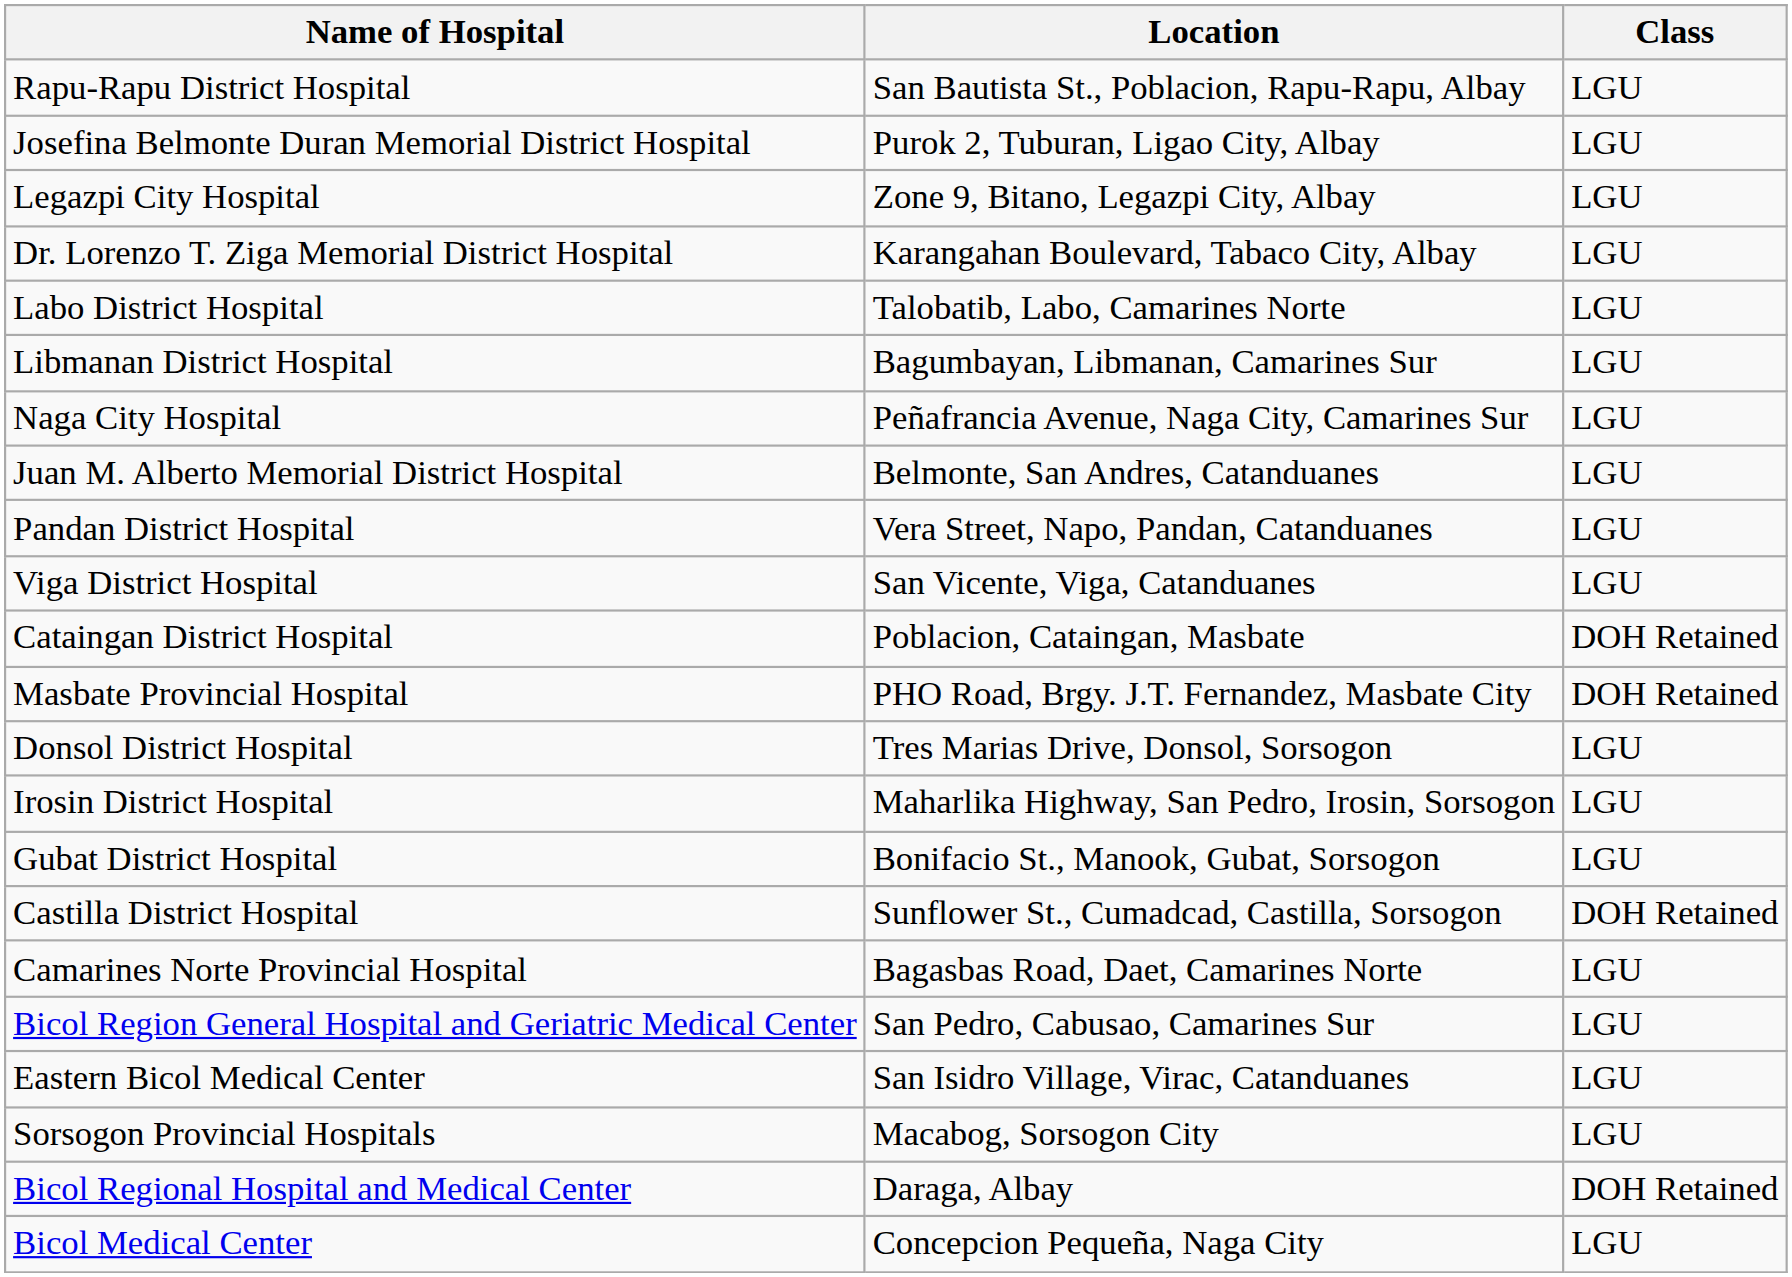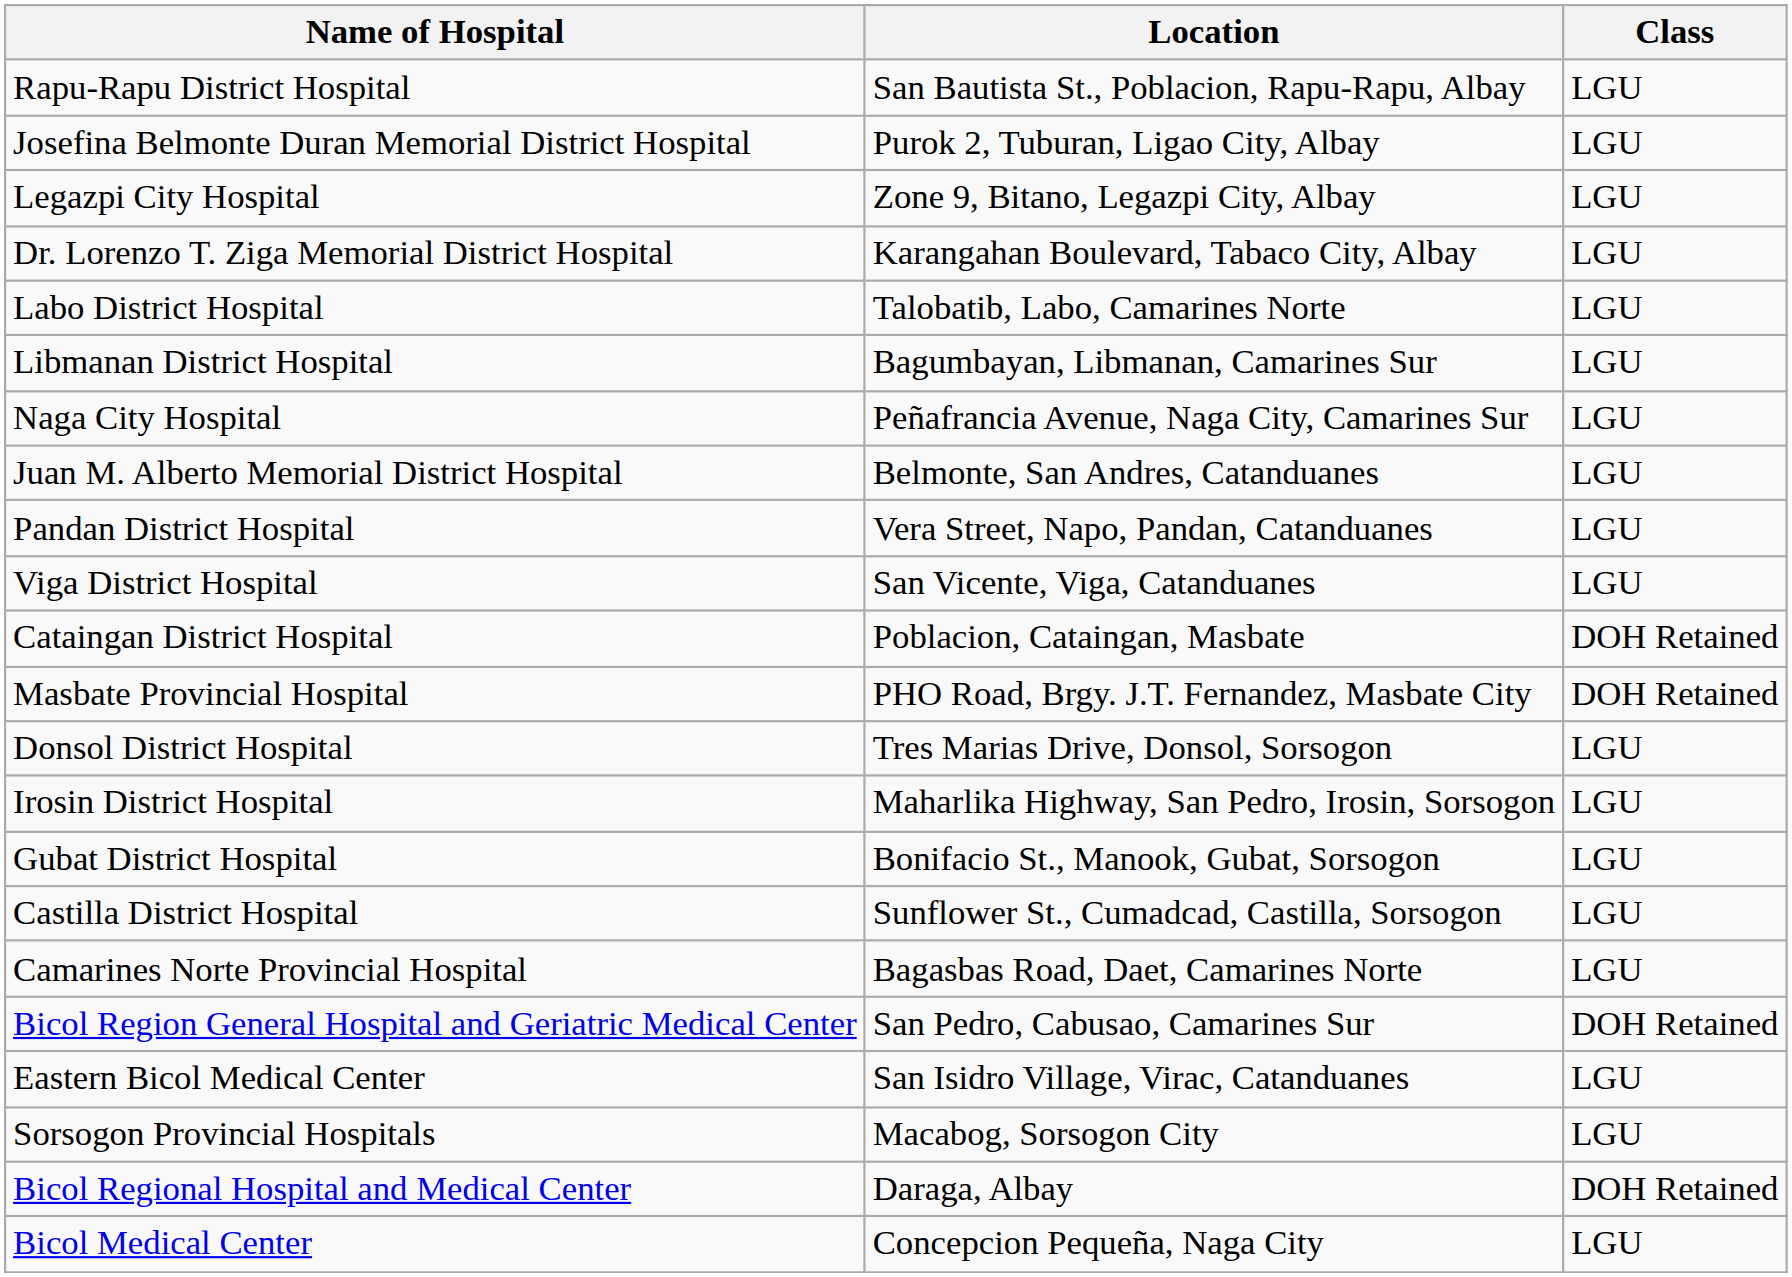 <table class="wikitable">
 <tr>
 <th>Name of Hospital</th>
 <th>Location</th>
 <th>Class</th>
 </tr>
 <tr style="vertical-align:middle;">
 <td>Rapu-Rapu District Hospital</td>
 <td>San Bautista St., Poblacion, Rapu-Rapu, Albay</td>
 <td>LGU</td>
 </tr>
 <tr style="vertical-align:middle;">
 <td>Josefina Belmonte Duran Memorial District Hospital</td>
 <td>Purok 2, Tuburan, Ligao City, Albay</td>
 <td>LGU</td>
 </tr>
 <tr style="vertical-align:middle;">
 <td>Legazpi City Hospital</td>
 <td>Zone 9, Bitano, Legazpi City, Albay</td>
 <td>LGU</td>
 </tr>
 <tr style="vertical-align:middle;">
 <td>Dr. Lorenzo T. Ziga Memorial District Hospital</td>
 <td>Karangahan Boulevard, Tabaco City, Albay</td>
 <td>LGU</td>
 </tr>
 <tr style="vertical-align:middle;">
 <td>Labo District Hospital</td>
 <td>Talobatib, Labo, Camarines Norte</td>
 <td>LGU</td>
 </tr>
 <tr style="vertical-align:middle;">
 <td>Libmanan District Hospital</td>
 <td>Bagumbayan, Libmanan, Camarines Sur</td>
 <td>LGU</td>
 </tr>
 <tr style="vertical-align:middle;">
 <td>Naga City Hospital</td>
 <td>Peñafrancia Avenue, Naga City, Camarines Sur</td>
 <td>LGU</td>
 </tr>
 <tr style="vertical-align:middle;">
 <td>Juan M. Alberto Memorial District Hospital</td>
 <td>Belmonte, San Andres, Catanduanes</td>
 <td>LGU</td>
 </tr>
 <tr style="vertical-align:middle;">
 <td>Pandan District Hospital</td>
 <td>Vera Street, Napo, Pandan, Catanduanes</td>
 <td>LGU</td>
 </tr>
 <tr style="vertical-align:middle;">
 <td>Viga District Hospital</td>
 <td>San Vicente, Viga, Catanduanes</td>
 <td>LGU</td>
 </tr>
 <tr style="vertical-align:middle;">
 <td>Cataingan District Hospital</td>
 <td>Poblacion, Cataingan, Masbate</td>
 <td>DOH Retained</td>
 </tr>
 <tr style="vertical-align:middle;">
 <td>Masbate Provincial Hospital</td>
 <td>PHO Road, Brgy. J.T. Fernandez, Masbate City</td>
 <td>DOH Retained</td>
 </tr>
 <tr style="vertical-align:middle;">
 <td>Donsol District Hospital</td>
 <td>Tres Marias Drive, Donsol, Sorsogon</td>
 <td>LGU</td>
 </tr>
 <tr style="vertical-align:middle;">
 <td>Irosin District Hospital</td>
 <td>Maharlika Highway, San Pedro, Irosin, Sorsogon</td>
 <td>LGU</td>
 </tr>
 <tr style="vertical-align:middle;">
 <td>Gubat District Hospital</td>
 <td>Bonifacio St., Manook, Gubat, Sorsogon</td>
 <td>LGU</td>
 </tr>
 <tr style="vertical-align:middle;">
 <td>Castilla District Hospital</td>
 <td>Sunflower St., Cumadcad, Castilla, Sorsogon</td>
-<td>DOH Retained</td>
+<td>LGU</td>
 </tr>
 <tr style="vertical-align:middle;">
 <td>Camarines Norte Provincial Hospital</td>
 <td>Bagasbas Road, Daet, Camarines Norte</td>
 <td>LGU</td>
 </tr>
 <tr style="vertical-align:middle;">
 <td><a href='#'>Bicol Region General Hospital and Geriatric Medical Center</a></td>
 <td>San Pedro, Cabusao, Camarines Sur</td>
-<td>LGU</td>
+<td>DOH Retained</td>
 </tr>
 <tr style="vertical-align:middle;">
 <td>Eastern Bicol Medical Center</td>
 <td>San Isidro Village, Virac, Catanduanes</td>
 <td>LGU</td>
 </tr>
 <tr style="vertical-align:middle;">
 <td>Sorsogon Provincial Hospitals</td>
 <td>Macabog, Sorsogon City</td>
 <td>LGU</td>
 </tr>
 <tr style="vertical-align:middle;">
 <td><a href='#'>Bicol Regional Hospital and Medical Center</a></td>
 <td>Daraga, Albay</td>
 <td>DOH Retained</td>
 </tr>
 <tr style="vertical-align:middle;">
 <td><a href='#'>Bicol Medical Center</a></td>
 <td>Concepcion Pequeña, Naga City</td>
 <td>LGU</td>
 </tr>
 </table>
